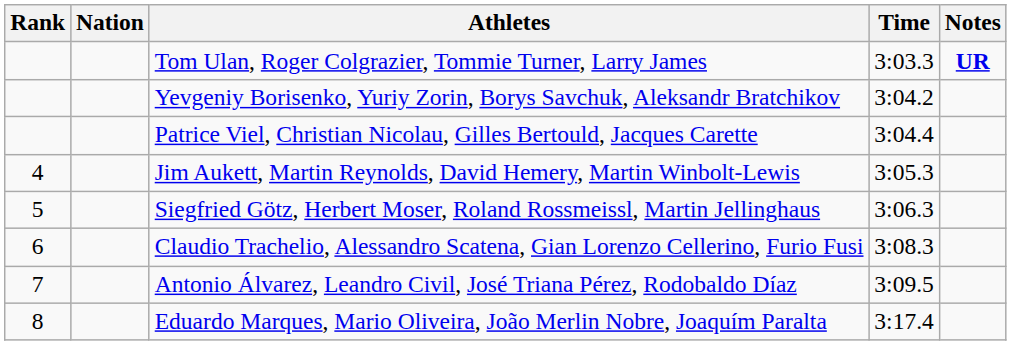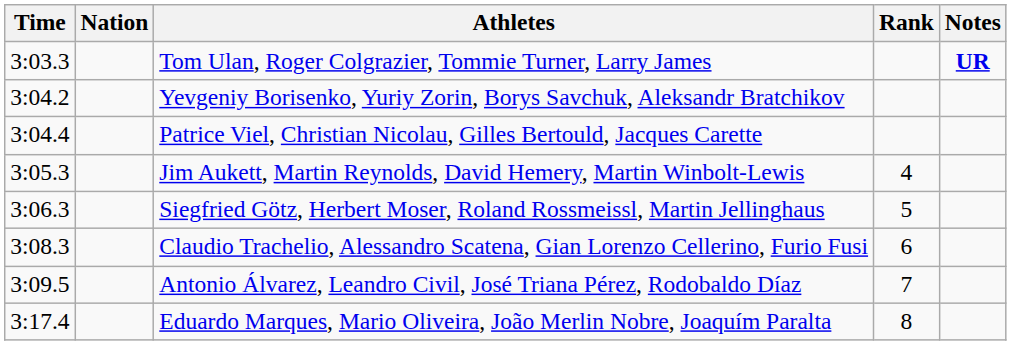 <table class="wikitable sortable" style="text-align:center">
 <tr>
-<th>Rank</th>
+<th>Time</th>
 <th>Nation</th>
 <th>Athletes</th>
-<th>Time</th>
+<th>Rank</th>
 <th>Notes</th>
 </tr>
 <tr>
-<td></td>
+<td>3:03.3</td>
 <td align=left></td>
 <td align=left><a href='#'>Tom Ulan</a>, <a href='#'>Roger Colgrazier</a>, <a href='#'>Tommie Turner</a>, <a href='#'>Larry James</a></td>
-<td>3:03.3</td>
+<td></td>
 <td><strong><a href='#'>UR</a></strong></td>
 </tr>
 <tr>
-<td></td>
+<td>3:04.2</td>
 <td align=left></td>
 <td align=left><a href='#'>Yevgeniy Borisenko</a>, <a href='#'>Yuriy Zorin</a>, <a href='#'>Borys Savchuk</a>, <a href='#'>Aleksandr Bratchikov</a></td>
-<td>3:04.2</td>
+<td></td>
 <td></td>
 </tr>
 <tr>
-<td></td>
+<td>3:04.4</td>
 <td align=left></td>
 <td align=left><a href='#'>Patrice Viel</a>, <a href='#'>Christian Nicolau</a>, <a href='#'>Gilles Bertould</a>, <a href='#'>Jacques Carette</a></td>
-<td>3:04.4</td>
+<td></td>
 <td></td>
 </tr>
 <tr>
-<td>4</td>
+<td>3:05.3</td>
 <td align=left></td>
 <td align=left><a href='#'>Jim Aukett</a>, <a href='#'>Martin Reynolds</a>, <a href='#'>David Hemery</a>, <a href='#'>Martin Winbolt-Lewis</a></td>
-<td>3:05.3</td>
+<td>4</td>
 <td></td>
 </tr>
 <tr>
-<td>5</td>
+<td>3:06.3</td>
 <td align=left></td>
 <td align=left><a href='#'>Siegfried Götz</a>, <a href='#'>Herbert Moser</a>, <a href='#'>Roland Rossmeissl</a>, <a href='#'>Martin Jellinghaus</a></td>
-<td>3:06.3</td>
+<td>5</td>
 <td></td>
 </tr>
 <tr>
-<td>6</td>
+<td>3:08.3</td>
 <td align=left></td>
 <td align=left><a href='#'>Claudio Trachelio</a>, <a href='#'>Alessandro Scatena</a>, <a href='#'>Gian Lorenzo Cellerino</a>, <a href='#'>Furio Fusi</a></td>
-<td>3:08.3</td>
+<td>6</td>
 <td></td>
 </tr>
 <tr>
-<td>7</td>
+<td>3:09.5</td>
 <td align=left></td>
 <td align=left><a href='#'>Antonio Álvarez</a>, <a href='#'>Leandro Civil</a>, <a href='#'>José Triana Pérez</a>, <a href='#'>Rodobaldo Díaz</a></td>
-<td>3:09.5</td>
+<td>7</td>
 <td></td>
 </tr>
 <tr>
-<td>8</td>
+<td>3:17.4</td>
 <td align=left></td>
 <td align=left><a href='#'>Eduardo Marques</a>, <a href='#'>Mario Oliveira</a>, <a href='#'>João Merlin Nobre</a>, <a href='#'>Joaquím Paralta</a></td>
-<td>3:17.4</td>
+<td>8</td>
 <td></td>
 </tr>
 </table>
